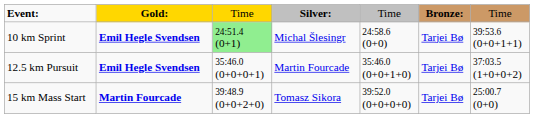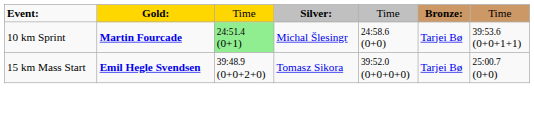 <table class="wikitable" style="width:85%;">
 <tr>
 <td><strong>Event:</strong></td>
 <td !  style="text-align:center; background:gold;"><strong>Gold:</strong></td>
 <td !  style="text-align:center; background:gold;">Time</td>
 <td !  style="text-align:center; background:silver;"><strong>Silver:</strong></td>
 <td !  style="text-align:center; background:silver;">Time</td>
 <td !  style="text-align:center; background:#c96;"><strong>Bronze:</strong></td>
 <td !  style="text-align:center; background:#c96;">Time</td>
 </tr>
 <tr>
 <td>10 km Sprint<br></td>
-<td><strong><a href='#'>Emil Hegle Svendsen</a></strong><br><small></small></td>
+<td><strong><a href='#'>Martin Fourcade</a></strong><br><small></small></td>
 <td style="background: lightgreen;"><small>24:51.4<br></small>(0+1)</td>
 <td><a href='#'>Michal Šlesingr</a><br><small></small></td>
 <td><small> 24:58.6<br></small>(0+0)</td>
 <td><a href='#'>Tarjei Bø</a><br><small></small></td>
 <td><small>39:53.6<br></small>(0+0+1+1)</td>
 </tr>
 <tr>
-<td>12.5 km Pursuit<br></td>
+<td>15 km Mass Start<br></td>
 <td><strong><a href='#'>Emil Hegle Svendsen</a></strong><br><small></small></td>
-<td><small>35:46.0<br></small>(0+0+0+1)</td>
-<td><a href='#'>Martin Fourcade</a><br><small></small></td>
-<td><small> 35:46.0<br></small>(0+0+1+0)</td>
-<td><a href='#'>Tarjei Bø</a><br><small></small></td>
-<td><small> 37:03.5<br></small>(1+0+0+2)</td>
-</tr>
-<tr>
-<td>15 km Mass Start<br></td>
-<td><strong><a href='#'>Martin Fourcade</a></strong><br><small></small></td>
 <td><small>39:48.9<br></small>(0+0+2+0)</td>
 <td><a href='#'>Tomasz Sikora</a><br><small></small></td>
 <td><small>39:52.0<br></small>(0+0+0+0)</td>
 <td><a href='#'>Tarjei Bø</a><br><small></small></td>
 <td><small> 25:00.7<br></small>(0+0)</td>
 </tr>
 </table>
